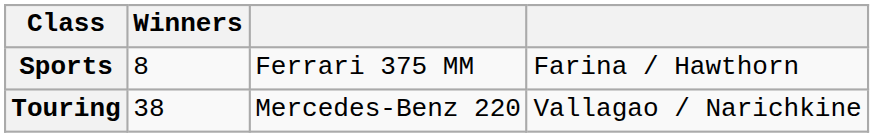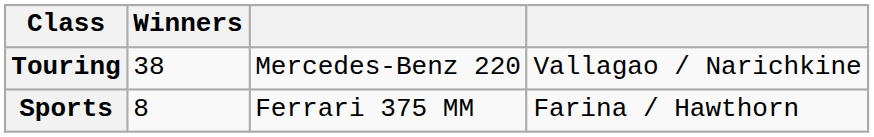 <table class="wikitable" style="font-size: 95%">
 <tr>
 <th>Class</th>
 <th>Winners</th>
 <th></th>
 <th></th>
 </tr>
 <tr>
+<th>Touring</th>
+<td>38</td>
+<td>Mercedes-Benz 220</td>
+<td>Vallagao / Narichkine</td>
+</tr>
+<tr>
 <th>Sports</th>
 <td>8</td>
 <td>Ferrari 375 MM</td>
 <td>Farina / Hawthorn</td>
 </tr>
-<tr>
-<th>Touring</th>
-<td>38</td>
-<td>Mercedes-Benz 220</td>
-<td>Vallagao / Narichkine</td>
-</tr>
 </table>
